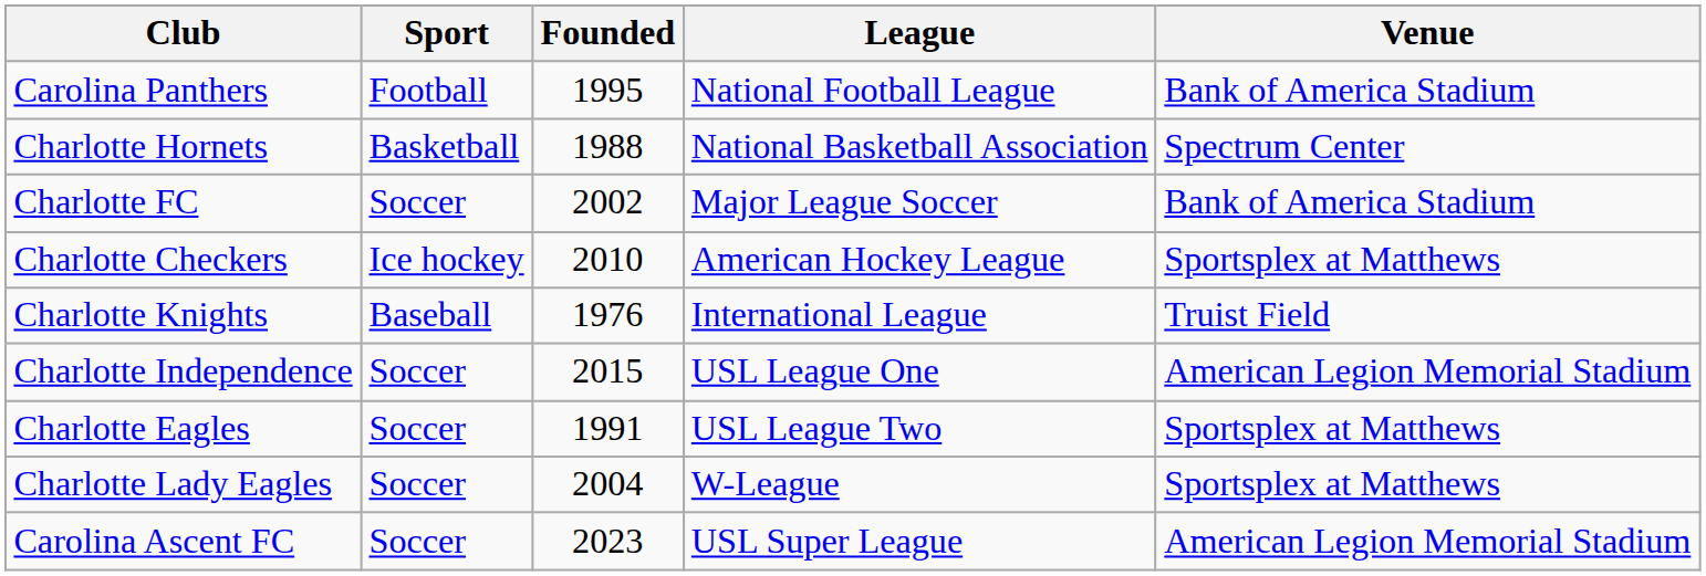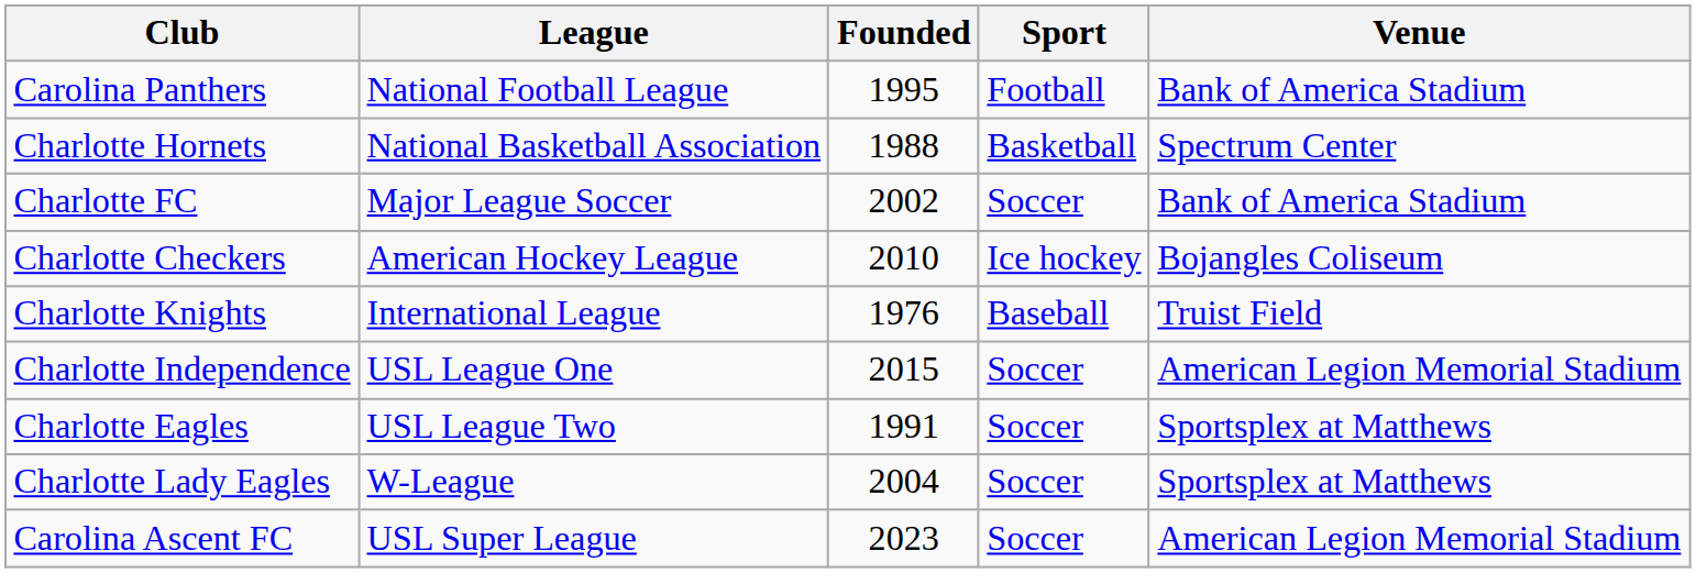 <table class="wikitable sortable">
 <tr>
 <th>Club</th>
+<th>League</th>
+<th>Founded</th>
 <th>Sport</th>
-<th>Founded</th>
-<th>League</th>
 <th>Venue</th>
 </tr>
 <tr>
 <td><a href='#'>Carolina Panthers</a></td>
+<td><a href='#'>National Football League</a></td>
+<td align=center>1995</td>
 <td><a href='#'>Football</a></td>
-<td align=center>1995</td>
-<td><a href='#'>National Football League</a></td>
 <td><a href='#'>Bank of America Stadium</a></td>
 </tr>
 <tr>
 <td><a href='#'>Charlotte Hornets</a></td>
+<td><a href='#'>National Basketball Association</a></td>
+<td align=center>1988</td>
 <td><a href='#'>Basketball</a></td>
-<td align=center>1988</td>
-<td><a href='#'>National Basketball Association</a></td>
 <td><a href='#'>Spectrum Center</a></td>
 </tr>
 <tr>
 <td><a href='#'>Charlotte FC</a></td>
+<td><a href='#'>Major League Soccer</a></td>
+<td align=center>2002</td>
 <td><a href='#'>Soccer</a></td>
-<td align=center>2002</td>
-<td><a href='#'>Major League Soccer</a></td>
 <td><a href='#'>Bank of America Stadium</a></td>
 </tr>
 <tr>
 <td><a href='#'>Charlotte Checkers</a></td>
+<td><a href='#'>American Hockey League</a></td>
+<td align=center>2010</td>
 <td><a href='#'>Ice hockey</a></td>
-<td align=center>2010</td>
-<td><a href='#'>American Hockey League</a></td>
-<td><a href='#'>Sportsplex at Matthews</a></td>
+<td><a href='#'>Bojangles Coliseum</a></td>
 </tr>
 <tr>
 <td><a href='#'>Charlotte Knights</a></td>
+<td><a href='#'>International League</a></td>
+<td align=center>1976</td>
 <td><a href='#'>Baseball</a></td>
-<td align=center>1976</td>
-<td><a href='#'>International League</a></td>
 <td><a href='#'>Truist Field</a></td>
 </tr>
 <tr>
 <td><a href='#'>Charlotte Independence</a></td>
+<td><a href='#'>USL League One</a></td>
+<td align=center>2015</td>
 <td><a href='#'>Soccer</a></td>
-<td align=center>2015</td>
-<td><a href='#'>USL League One</a></td>
 <td><a href='#'>American Legion Memorial Stadium</a></td>
 </tr>
 <tr>
 <td><a href='#'>Charlotte Eagles</a></td>
+<td><a href='#'>USL League Two</a></td>
+<td align=center>1991</td>
 <td><a href='#'>Soccer</a></td>
-<td align=center>1991</td>
-<td><a href='#'>USL League Two</a></td>
 <td><a href='#'>Sportsplex at Matthews</a></td>
 </tr>
 <tr>
 <td><a href='#'>Charlotte Lady Eagles</a></td>
+<td><a href='#'>W-League</a></td>
+<td align=center>2004</td>
 <td><a href='#'>Soccer</a></td>
-<td align=center>2004</td>
-<td><a href='#'>W-League</a></td>
 <td><a href='#'>Sportsplex at Matthews</a></td>
 </tr>
 <tr>
 <td><a href='#'>Carolina Ascent FC</a></td>
+<td><a href='#'>USL Super League</a></td>
+<td align=center>2023</td>
 <td><a href='#'>Soccer</a></td>
-<td align=center>2023</td>
-<td><a href='#'>USL Super League</a></td>
 <td><a href='#'>American Legion Memorial Stadium</a></td>
 </tr>
 </table>
